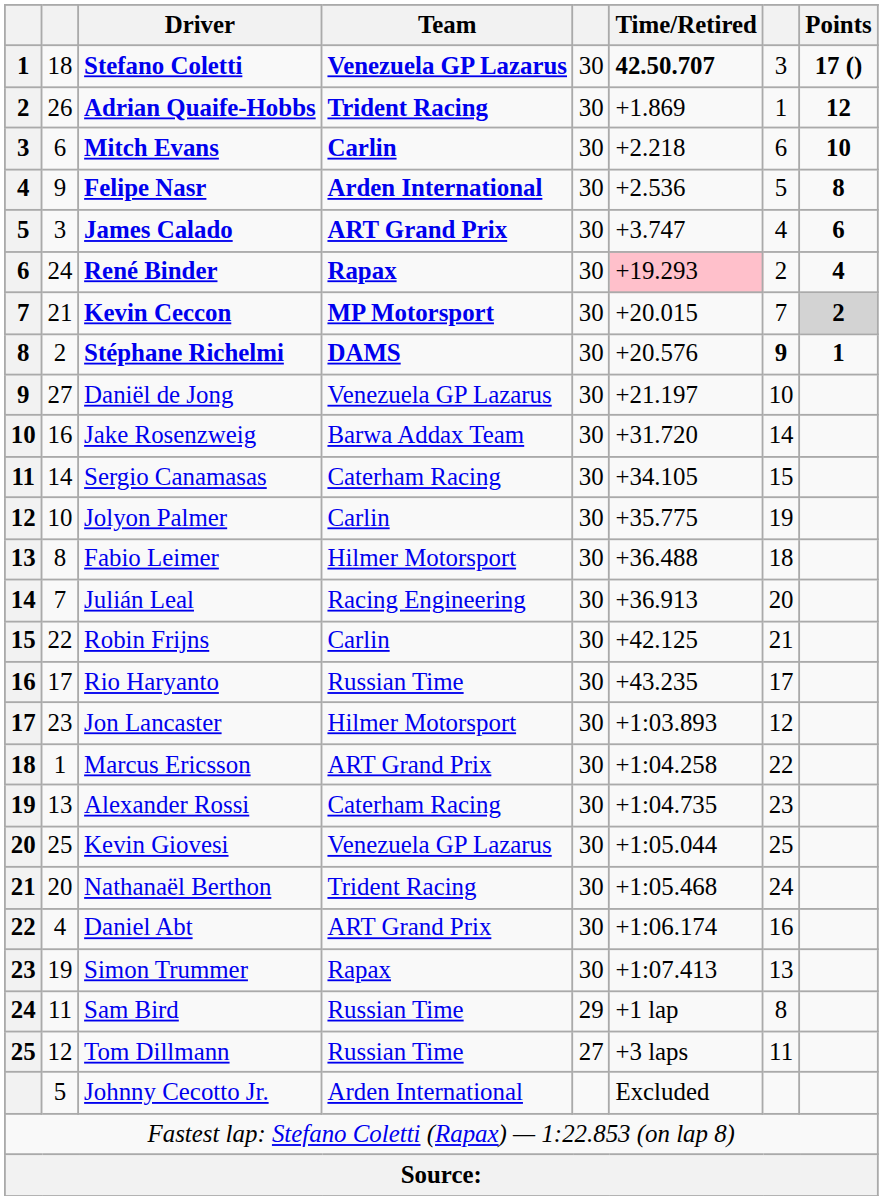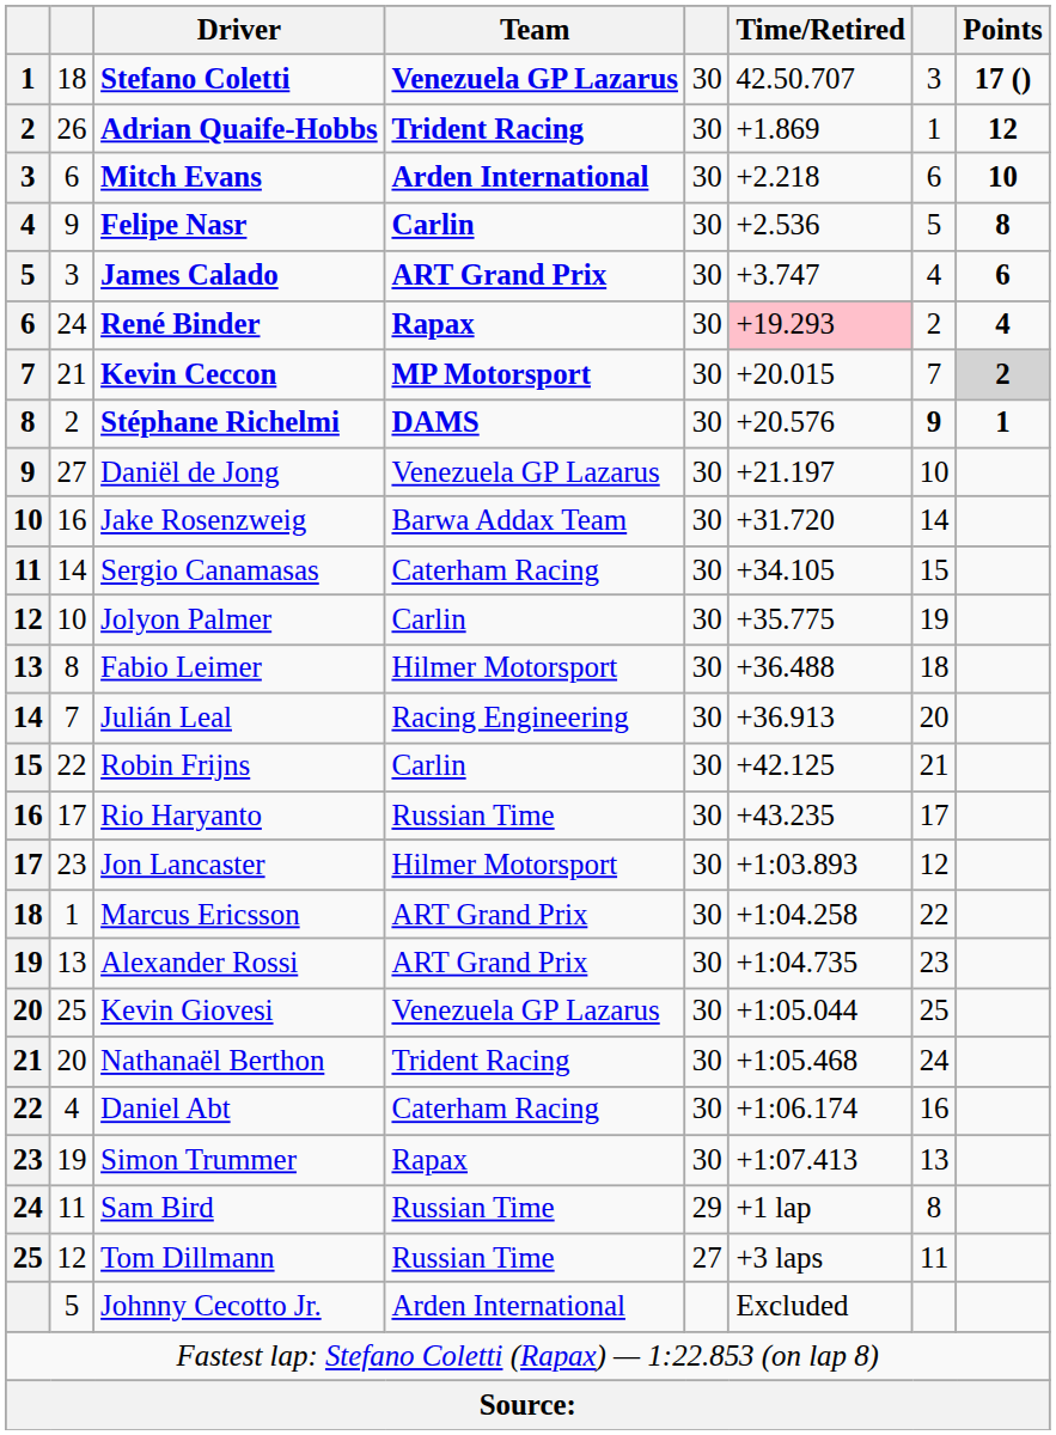 <table class="wikitable" style="font-size:85%">
 <tr>
 <th scope="col"></th>
 <th scope="col"></th>
 <th scope="col">Driver</th>
 <th scope="col">Team</th>
 <th scope="col" class="unsortable"></th>
 <th scope="col" class="unsortable">Time/Retired</th>
 <th scope="col"></th>
 <th scope="col">Points</th>
 </tr>
 <tr>
 <th scope="row">1</th>
 <td align="center">18</td>
 <td data-sort-value="COL"> <strong><a href='#'>Stefano Coletti</a></strong></td>
 <td><strong><a href='#'>Venezuela GP Lazarus</a></strong></td>
 <td>30</td>
-<td><strong>42.50.707</strong></td>
+<td>42.50.707</td>
 <td align="center">3</td>
 <td align="center"><strong>17 ()</strong></td>
 </tr>
 <tr>
 <th scope="row">2</th>
 <td align="center">26</td>
 <td data-sort-value="QUA"> <strong><a href='#'>Adrian Quaife-Hobbs</a></strong></td>
 <td><strong><a href='#'>Trident Racing</a></strong></td>
 <td>30</td>
 <td>+1.869</td>
 <td align="center">1</td>
 <td align="center"><strong>12</strong></td>
 </tr>
 <tr>
 <th scope="row">3</th>
 <td align="center">6</td>
 <td data-sort-value="EVA"> <strong><a href='#'>Mitch Evans</a></strong></td>
-<td><strong><a href='#'>Carlin</a></strong></td>
+<td><strong><a href='#'>Arden International</a></strong></td>
 <td>30</td>
 <td>+2.218</td>
 <td align="center">6</td>
 <td align="center"><strong>10</strong></td>
 </tr>
 <tr>
 <th scope="row">4</th>
 <td align="center">9</td>
 <td data-sort-value="NAS"> <strong><a href='#'>Felipe Nasr</a></strong></td>
-<td><strong><a href='#'>Arden International</a></strong></td>
+<td><strong><a href='#'>Carlin</a></strong></td>
 <td>30</td>
 <td>+2.536</td>
 <td align="center">5</td>
 <td align="center"><strong>8</strong></td>
 </tr>
 <tr>
 <th scope="row">5</th>
 <td align="center">3</td>
 <td data-sort-value="CAL"> <strong><a href='#'>James Calado</a></strong></td>
 <td><strong><a href='#'>ART Grand Prix</a></strong></td>
 <td>30</td>
 <td>+3.747</td>
 <td align="center">4</td>
 <td align="center"><strong>6</strong></td>
 </tr>
 <tr>
 <th scope="row">6</th>
 <td align="center">24</td>
 <td data-sort-value="BIN"> <strong><a href='#'>René Binder</a></strong></td>
 <td><strong><a href='#'>Rapax</a></strong></td>
 <td>30</td>
 <td style="background: pink;">+19.293</td>
 <td align="center">2</td>
 <td align="center"><strong>4</strong></td>
 </tr>
 <tr>
 <th scope="row">7</th>
 <td align="center">21</td>
 <td data-sort-value="CECC"> <strong><a href='#'>Kevin Ceccon</a></strong></td>
 <td><strong><a href='#'>MP Motorsport</a></strong></td>
 <td>30</td>
 <td>+20.015</td>
 <td align="center">7</td>
 <td align="center" style="background: lightgrey;"><strong>2</strong></td>
 </tr>
 <tr>
 <th scope="row">8</th>
 <td align="center">2</td>
 <td data-sort-value="RIC"> <strong><a href='#'>Stéphane Richelmi</a></strong></td>
 <td><strong><a href='#'>DAMS</a></strong></td>
 <td>30</td>
 <td>+20.576</td>
 <td align="center"><strong>9</strong></td>
 <td align="center"><strong>1</strong></td>
 </tr>
 <tr>
 <th scope="row">9</th>
 <td align="center">27</td>
 <td data-sort-value="DEJ"> <a href='#'>Daniël de Jong</a></td>
 <td><a href='#'>Venezuela GP Lazarus</a></td>
 <td>30</td>
 <td>+21.197</td>
 <td align="center">10</td>
 <td></td>
 </tr>
 <tr>
 <th scope="row">10</th>
 <td align="center">16</td>
 <td data-sort-value="ROSE"> <a href='#'>Jake Rosenzweig</a></td>
 <td><a href='#'>Barwa Addax Team</a></td>
 <td>30</td>
 <td>+31.720</td>
 <td align="center">14</td>
 <td></td>
 </tr>
 <tr>
 <th scope="row">11</th>
 <td align="center">14</td>
 <td data-sort-value="CAN"> <a href='#'>Sergio Canamasas</a></td>
 <td><a href='#'>Caterham Racing</a></td>
 <td>30</td>
 <td>+34.105</td>
 <td align="center">15</td>
 <td></td>
 </tr>
 <tr>
 <th scope="row">12</th>
 <td align="center">10</td>
 <td data-sort-value="PAL"> <a href='#'>Jolyon Palmer</a></td>
 <td><a href='#'>Carlin</a></td>
 <td>30</td>
 <td>+35.775</td>
 <td align="center">19</td>
 <td></td>
 </tr>
 <tr>
 <th scope="row">13</th>
 <td align="center">8</td>
 <td data-sort-value="LEI"> <a href='#'>Fabio Leimer</a></td>
 <td><a href='#'>Hilmer Motorsport</a></td>
 <td>30</td>
 <td>+36.488</td>
 <td align="center">18</td>
 <td></td>
 </tr>
 <tr>
 <th scope="row">14</th>
 <td align="center">7</td>
 <td data-sort-value="LEA"> <a href='#'>Julián Leal</a></td>
 <td><a href='#'>Racing Engineering</a></td>
 <td>30</td>
 <td>+36.913</td>
 <td align="center">20</td>
 <td></td>
 </tr>
 <tr>
 <th scope="row">15</th>
 <td align="center">22</td>
 <td data-sort-value="FRI"> <a href='#'>Robin Frijns</a></td>
 <td><a href='#'>Carlin</a></td>
 <td>30</td>
 <td>+42.125</td>
 <td align="center">21</td>
 <td></td>
 </tr>
 <tr>
 <th scope="row">16</th>
 <td align="center">17</td>
 <td data-sort-value="HAR"> <a href='#'>Rio Haryanto</a></td>
 <td><a href='#'>Russian Time</a></td>
 <td>30</td>
 <td>+43.235</td>
 <td align="center">17</td>
 <td></td>
 </tr>
 <tr>
 <th scope="row">17</th>
 <td align="center">23</td>
 <td data-sort-value="LAN"> <a href='#'>Jon Lancaster</a></td>
 <td><a href='#'>Hilmer Motorsport</a></td>
 <td>30</td>
 <td>+1:03.893</td>
 <td align="center">12</td>
 <td></td>
 </tr>
 <tr>
 <th scope="row">18</th>
 <td align="center">1</td>
 <td data-sort-value="ERI"> <a href='#'>Marcus Ericsson</a></td>
 <td><a href='#'>ART Grand Prix</a></td>
 <td>30</td>
 <td>+1:04.258</td>
 <td align="center">22</td>
 <td></td>
 </tr>
 <tr>
 <th scope="row">19</th>
 <td align="center">13</td>
 <td data-sort-value="ROSS"> <a href='#'>Alexander Rossi</a></td>
-<td><a href='#'>Caterham Racing</a></td>
+<td><a href='#'>ART Grand Prix</a></td>
 <td>30</td>
 <td>+1:04.735</td>
 <td align="center">23</td>
 <td></td>
 </tr>
 <tr>
 <th scope="row">20</th>
 <td align="center">25</td>
 <td data-sort-value="GIO"> <a href='#'>Kevin Giovesi</a></td>
 <td><a href='#'>Venezuela GP Lazarus</a></td>
 <td>30</td>
 <td>+1:05.044</td>
 <td align="center">25</td>
 <td></td>
 </tr>
 <tr>
 <th scope="row">21</th>
 <td align="center">20</td>
 <td data-sort-value="BER"> <a href='#'>Nathanaël Berthon</a></td>
 <td><a href='#'>Trident Racing</a></td>
 <td>30</td>
 <td>+1:05.468</td>
 <td align="center">24</td>
 <td></td>
 </tr>
 <tr>
 <th scope="row">22</th>
 <td align="center">4</td>
 <td data-sort-value="ABT"> <a href='#'>Daniel Abt</a></td>
-<td><a href='#'>ART Grand Prix</a></td>
+<td><a href='#'>Caterham Racing</a></td>
 <td>30</td>
 <td>+1:06.174</td>
 <td align="center">16</td>
 <td></td>
 </tr>
 <tr>
 <th scope="row">23</th>
 <td align="center">19</td>
 <td data-sort-value="TRU"> <a href='#'>Simon Trummer</a></td>
 <td><a href='#'>Rapax</a></td>
 <td>30</td>
 <td>+1:07.413</td>
 <td align="center">13</td>
 <td></td>
 </tr>
 <tr>
 <th scope="row">24</th>
 <td align="center">11</td>
 <td data-sort-value="BIR"> <a href='#'>Sam Bird</a></td>
 <td><a href='#'>Russian Time</a></td>
 <td>29</td>
 <td>+1 lap</td>
 <td align="center">8</td>
 <td></td>
 </tr>
 <tr>
 <th scope="row">25</th>
 <td align="center">12</td>
 <td data-sort-value="DIL"> <a href='#'>Tom Dillmann</a></td>
 <td><a href='#'>Russian Time</a></td>
 <td>27</td>
 <td>+3 laps</td>
 <td align="center">11</td>
 <td></td>
 </tr>
 <tr>
 <th scope="row" data-sort-value="26"></th>
 <td align="center">5</td>
 <td data-sort-value="CECO"> <a href='#'>Johnny Cecotto Jr.</a></td>
 <td><a href='#'>Arden International</a></td>
 <td></td>
 <td>Excluded</td>
 <td align="center"></td>
 <td></td>
 </tr>
 <tr class="sortbottom">
 <td colspan="8" align="center"><em>Fastest lap: <a href='#'>Stefano Coletti</a> (<a href='#'>Rapax</a>) — 1:22.853 (on lap 8)</em></td>
 </tr>
 <tr class="sortbottom">
 <th colspan="8">Source:</th>
 </tr>
 <tr>
 </tr>
 </table>
